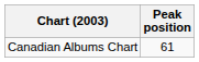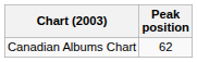 <table class="wikitable">
 <tr>
 <th>Chart (2003)</th>
 <th>Peak<br>position</th>
 </tr>
 <tr>
 <td>Canadian Albums Chart</td>
-<td align="center">61</td>
+<td align="center">62</td>
 </tr>
 </table>
